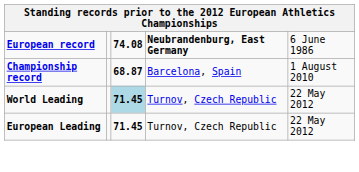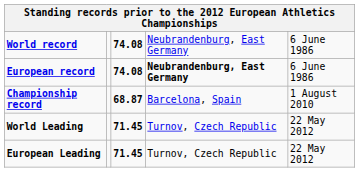 <table class="wikitable" width=75%>
 <tr>
 <th colspan="5">Standing records prior to the 2012 European Athletics Championships</th>
+</tr>
+<tr>
+<td><strong><a href='#'>World record</a></strong></td>
+<td></td>
+<td><strong>74.08</strong></td>
+<td><a href='#'>Neubrandenburg</a>, <a href='#'>East Germany</a></td>
+<td>6 June 1986</td>
 </tr>
 <tr>
 <td><strong><a href='#'>European record</a></strong></td>
 <td></td>
 <td><strong>74.08</strong></td>
 <td><strong>Neubrandenburg, East Germany</strong></td>
 <td>6 June 1986</td>
 </tr>
 <tr>
 <td><strong><a href='#'>Championship record</a></strong></td>
 <td></td>
 <td><strong>68.87</strong></td>
 <td><a href='#'>Barcelona</a>, <a href='#'>Spain</a></td>
 <td>1 August 2010</td>
 </tr>
 <tr>
 <td><strong>World Leading</strong></td>
 <td></td>
-<td style="background: lightblue;"><strong>71.45</strong></td>
+<td><strong>71.45</strong></td>
 <td><a href='#'>Turnov</a>, <a href='#'>Czech Republic</a></td>
 <td>22 May 2012</td>
 </tr>
 <tr>
 <td><strong>European Leading</strong></td>
 <td></td>
 <td><strong>71.45</strong></td>
 <td>Turnov, Czech Republic</td>
 <td>22 May 2012</td>
 </tr>
 </table>
